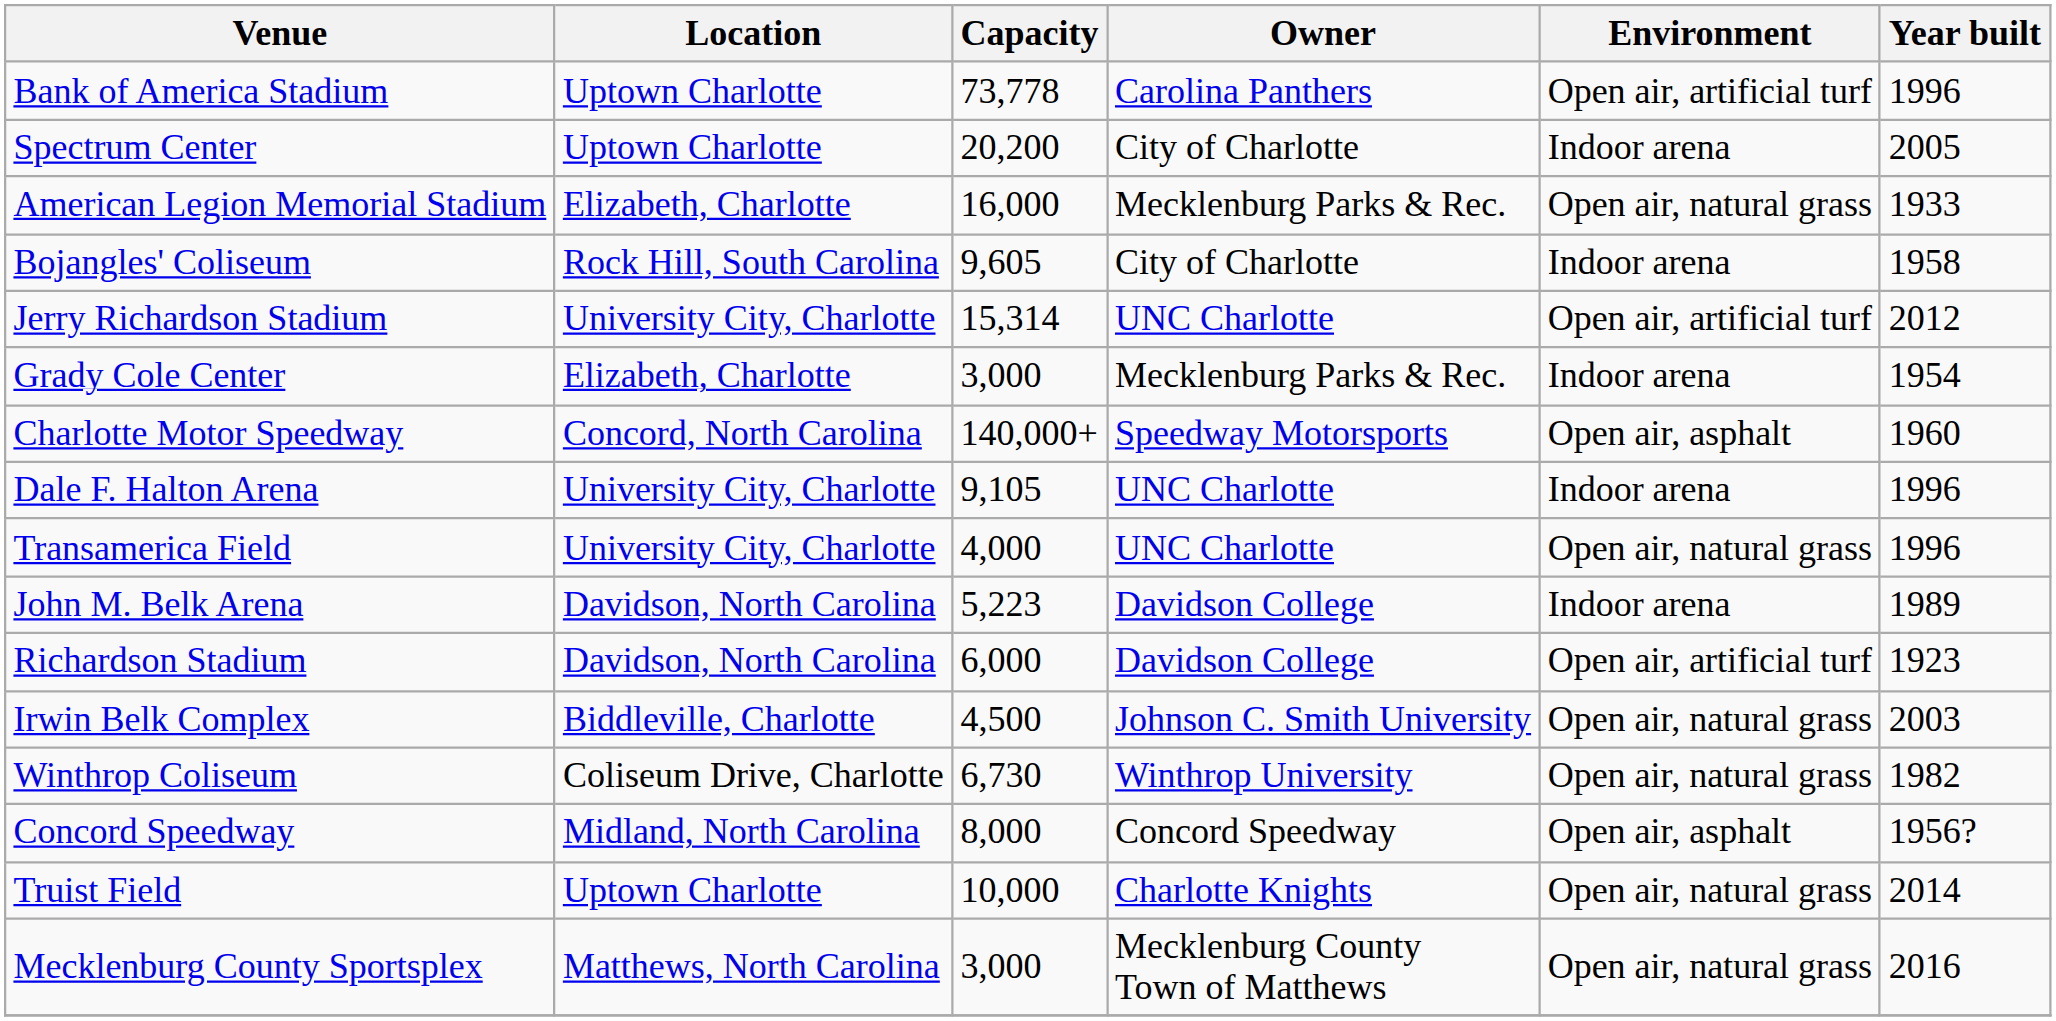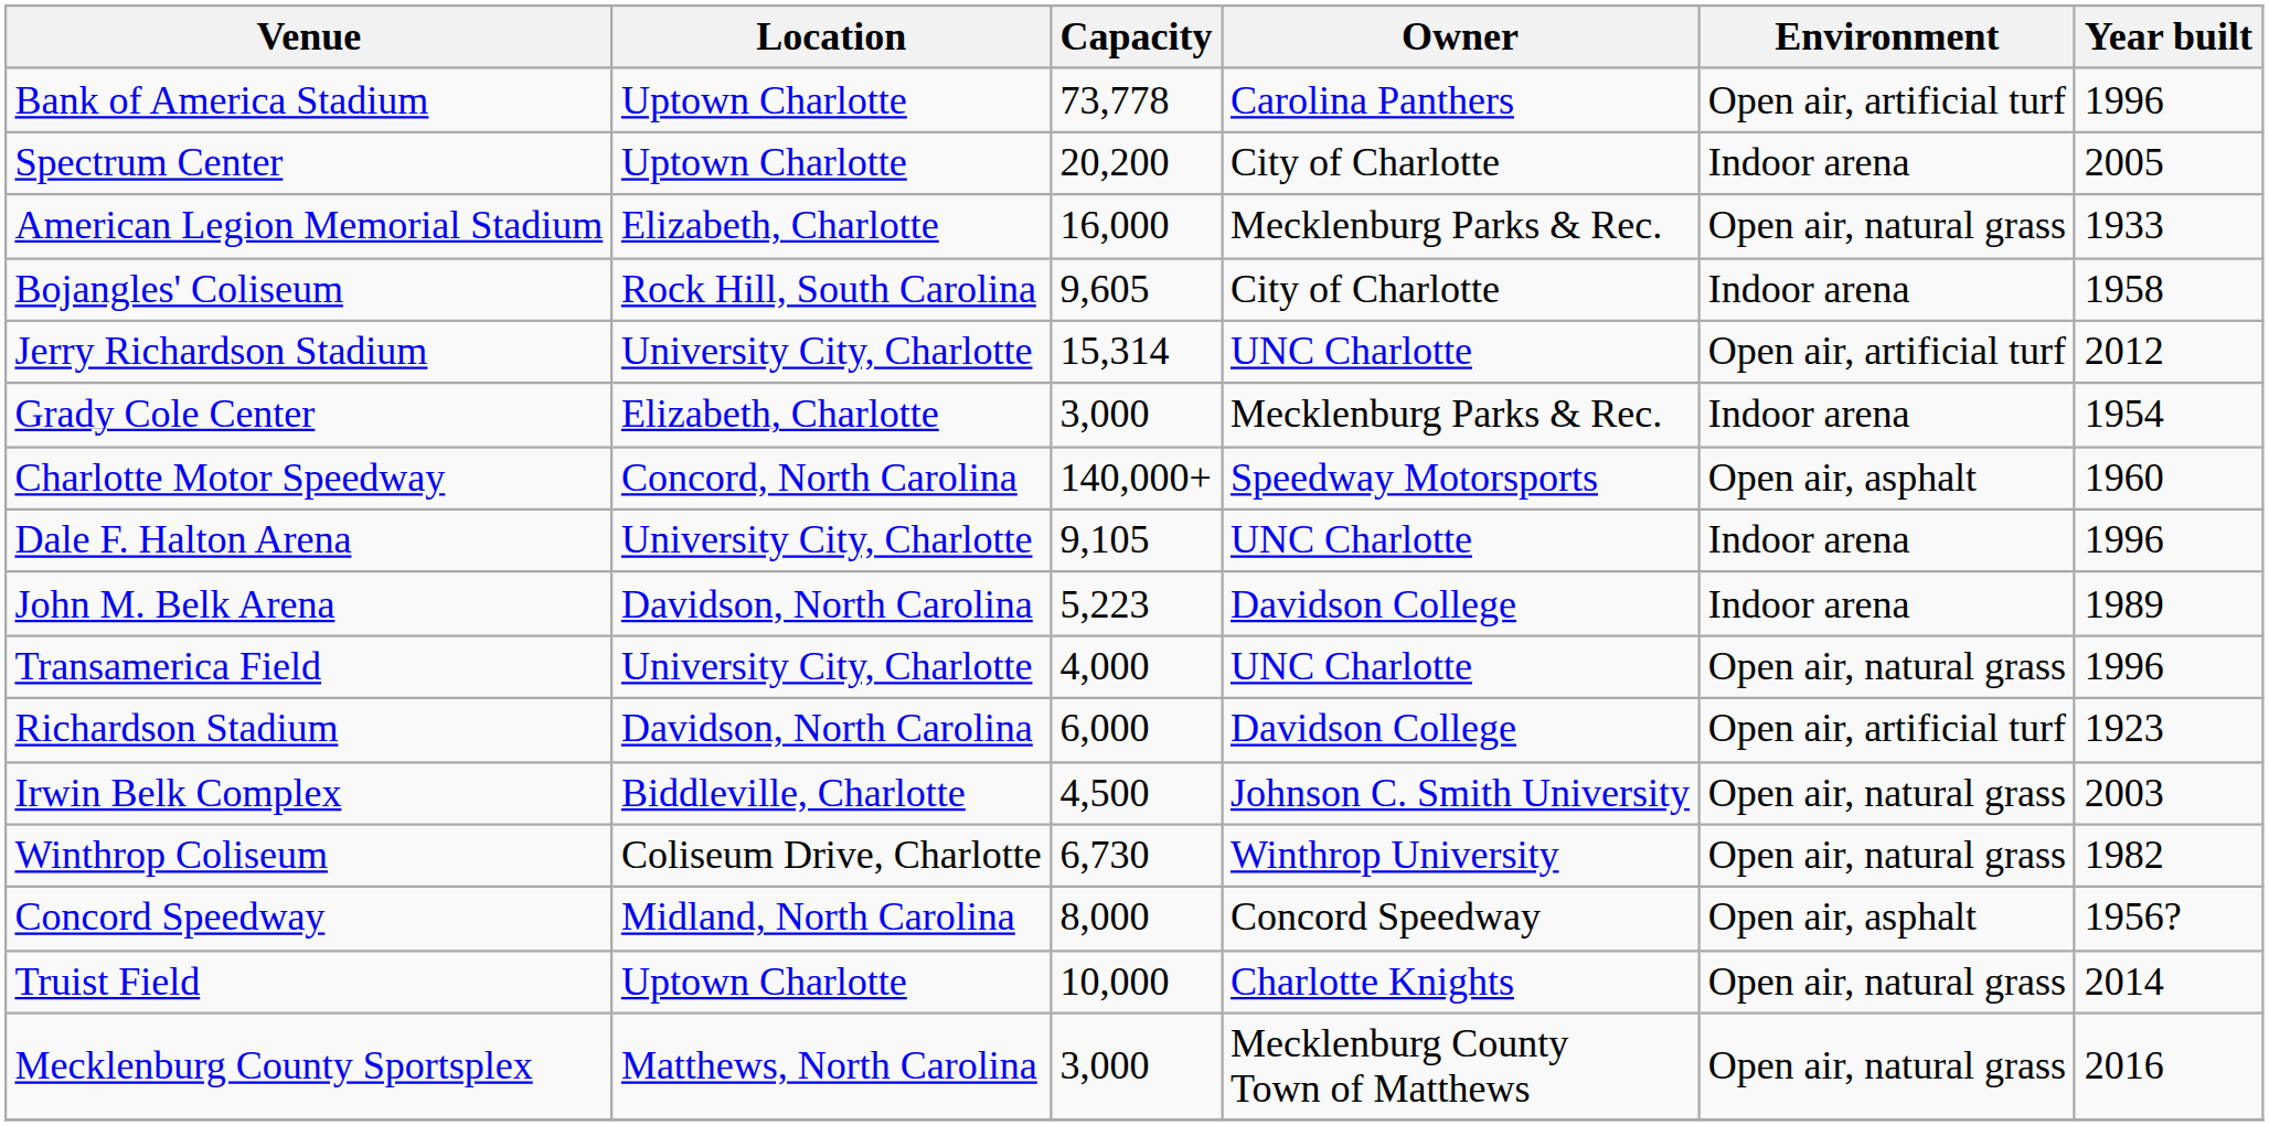 <table class="wikitable sortable">
 <tr>
 <th scope="col">Venue</th>
 <th scope="col">Location</th>
 <th scope="col">Capacity</th>
 <th scope="col">Owner</th>
 <th scope="col">Environment</th>
 <th scope="col">Year built</th>
 </tr>
 <tr>
 <td><a href='#'>Bank of America Stadium</a></td>
 <td><a href='#'>Uptown Charlotte</a></td>
 <td>73,778</td>
 <td><a href='#'>Carolina Panthers</a></td>
 <td>Open air, artificial turf</td>
 <td>1996</td>
 </tr>
 <tr>
 <td><a href='#'>Spectrum Center</a></td>
 <td><a href='#'>Uptown Charlotte</a></td>
 <td>20,200</td>
 <td>City of Charlotte</td>
 <td>Indoor arena</td>
 <td>2005</td>
 </tr>
 <tr>
 <td><a href='#'>American Legion Memorial Stadium</a></td>
 <td><a href='#'>Elizabeth, Charlotte</a></td>
 <td>16,000</td>
 <td>Mecklenburg Parks & Rec.</td>
 <td>Open air, natural grass</td>
 <td>1933</td>
 </tr>
 <tr>
 <td><a href='#'>Bojangles' Coliseum</a></td>
 <td><a href='#'>Rock Hill, South Carolina</a></td>
 <td>9,605</td>
 <td>City of Charlotte</td>
 <td>Indoor arena</td>
 <td>1958</td>
 </tr>
 <tr>
 <td><a href='#'>Jerry Richardson Stadium</a></td>
 <td><a href='#'>University City, Charlotte</a></td>
 <td>15,314</td>
 <td><a href='#'>UNC Charlotte</a></td>
 <td>Open air, artificial turf</td>
 <td>2012</td>
 </tr>
 <tr>
 <td><a href='#'>Grady Cole Center</a></td>
 <td><a href='#'>Elizabeth, Charlotte</a></td>
 <td>3,000</td>
 <td>Mecklenburg Parks & Rec.</td>
 <td>Indoor arena</td>
 <td>1954</td>
 </tr>
 <tr>
 <td><a href='#'>Charlotte Motor Speedway</a></td>
 <td><a href='#'>Concord, North Carolina</a></td>
 <td>140,000+</td>
 <td><a href='#'>Speedway Motorsports</a></td>
 <td>Open air, asphalt</td>
 <td>1960</td>
 </tr>
 <tr>
 <td><a href='#'>Dale F. Halton Arena</a></td>
 <td><a href='#'>University City, Charlotte</a></td>
 <td>9,105</td>
 <td><a href='#'>UNC Charlotte</a></td>
 <td>Indoor arena</td>
 <td>1996</td>
 </tr>
 <tr>
+<td><a href='#'>John M. Belk Arena</a></td>
+<td><a href='#'>Davidson, North Carolina</a></td>
+<td>5,223</td>
+<td><a href='#'>Davidson College</a></td>
+<td>Indoor arena</td>
+<td>1989</td>
+</tr>
+<tr>
 <td><a href='#'>Transamerica Field</a></td>
 <td><a href='#'>University City, Charlotte</a></td>
 <td>4,000</td>
 <td><a href='#'>UNC Charlotte</a></td>
 <td>Open air, natural grass</td>
 <td>1996</td>
-</tr>
-<tr>
-<td><a href='#'>John M. Belk Arena</a></td>
-<td><a href='#'>Davidson, North Carolina</a></td>
-<td>5,223</td>
-<td><a href='#'>Davidson College</a></td>
-<td>Indoor arena</td>
-<td>1989</td>
 </tr>
 <tr>
 <td><a href='#'>Richardson Stadium</a></td>
 <td><a href='#'>Davidson, North Carolina</a></td>
 <td>6,000</td>
 <td><a href='#'>Davidson College</a></td>
 <td>Open air, artificial turf</td>
 <td>1923</td>
 </tr>
 <tr>
 <td><a href='#'>Irwin Belk Complex</a></td>
 <td><a href='#'>Biddleville, Charlotte</a></td>
 <td>4,500</td>
 <td><a href='#'>Johnson C. Smith University</a></td>
 <td>Open air, natural grass</td>
 <td>2003</td>
 </tr>
 <tr>
 <td><a href='#'>Winthrop Coliseum</a></td>
 <td>Coliseum Drive, Charlotte</td>
 <td>6,730</td>
 <td><a href='#'>Winthrop University</a></td>
 <td>Open air, natural grass</td>
 <td>1982</td>
 </tr>
 <tr>
 <td><a href='#'>Concord Speedway</a></td>
 <td><a href='#'>Midland, North Carolina</a></td>
 <td>8,000</td>
 <td>Concord Speedway</td>
 <td>Open air, asphalt</td>
 <td>1956?</td>
 </tr>
 <tr>
 <td><a href='#'>Truist Field</a></td>
 <td><a href='#'>Uptown Charlotte</a></td>
 <td>10,000</td>
 <td><a href='#'>Charlotte Knights</a></td>
 <td>Open air, natural grass</td>
 <td>2014</td>
 </tr>
 <tr>
 <td><a href='#'>Mecklenburg County Sportsplex</a></td>
 <td><a href='#'>Matthews, North Carolina</a></td>
 <td>3,000</td>
 <td>Mecklenburg County <br> Town of Matthews</td>
 <td>Open air, natural grass</td>
 <td>2016</td>
 </tr>
 <tr>
 </tr>
 </table>
